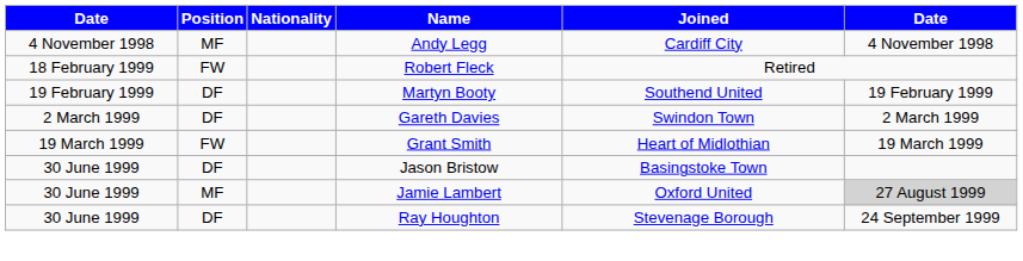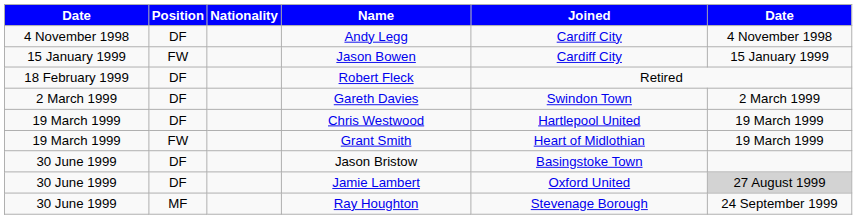 <table class="wikitable"  style="text-align:center; font-size:90%; ">
 <tr>
 <th style="background:#00f; color:white; width:150px;">Date</th>
 <th style="background:#00f; color:white; width:50px;">Position</th>
 <th style="background:#00f; color:white; width:50px;">Nationality</th>
 <th style="background:#00f; color:white; width:200px;">Name</th>
 <th style="background:#00f; color:white; width:250px;">Joined</th>
 <th style="background:#00f; color:white; width:150px;">Date</th>
 </tr>
 <tr>
 <td>4 November 1998</td>
-<td>MF</td>
+<td>DF</td>
 <td></td>
 <td><a href='#'>Andy Legg</a></td>
 <td><a href='#'>Cardiff City</a></td>
 <td>4 November 1998</td>
 </tr>
 <tr>
+<td>15 January 1999</td>
+<td>FW</td>
+<td></td>
+<td><a href='#'>Jason Bowen</a></td>
+<td><a href='#'>Cardiff City</a></td>
+<td>15 January 1999</td>
+</tr>
+<tr>
 <td>18 February 1999</td>
-<td>FW</td>
+<td>DF</td>
 <td></td>
 <td><a href='#'>Robert Fleck</a></td>
 <td colspan="2">Retired</td>
-</tr>
-<tr>
-<td>19 February 1999</td>
-<td>DF</td>
-<td></td>
-<td><a href='#'>Martyn Booty</a></td>
-<td><a href='#'>Southend United</a></td>
-<td>19 February 1999</td>
 </tr>
 <tr>
 <td>2 March 1999</td>
 <td>DF</td>
 <td></td>
 <td><a href='#'>Gareth Davies</a></td>
 <td><a href='#'>Swindon Town</a></td>
 <td>2 March 1999</td>
+</tr>
+<tr>
+<td>19 March 1999</td>
+<td>DF</td>
+<td></td>
+<td><a href='#'>Chris Westwood</a></td>
+<td><a href='#'>Hartlepool United</a></td>
+<td>19 March 1999</td>
 </tr>
 <tr>
 <td>19 March 1999</td>
 <td>FW</td>
 <td></td>
 <td><a href='#'>Grant Smith</a></td>
 <td><a href='#'>Heart of Midlothian</a></td>
 <td>19 March 1999</td>
 </tr>
 <tr>
 <td>30 June 1999</td>
 <td>DF</td>
 <td></td>
 <td>Jason Bristow</td>
 <td><a href='#'>Basingstoke Town</a></td>
 <td></td>
 </tr>
 <tr>
 <td>30 June 1999</td>
-<td>MF</td>
+<td>DF</td>
 <td></td>
 <td><a href='#'>Jamie Lambert</a></td>
 <td><a href='#'>Oxford United</a></td>
 <td style="background: lightgrey;">27 August 1999</td>
 </tr>
 <tr>
 <td>30 June 1999</td>
-<td>DF</td>
+<td>MF</td>
 <td></td>
 <td><a href='#'>Ray Houghton</a></td>
 <td><a href='#'>Stevenage Borough</a></td>
 <td>24 September 1999</td>
 </tr>
 </table>
